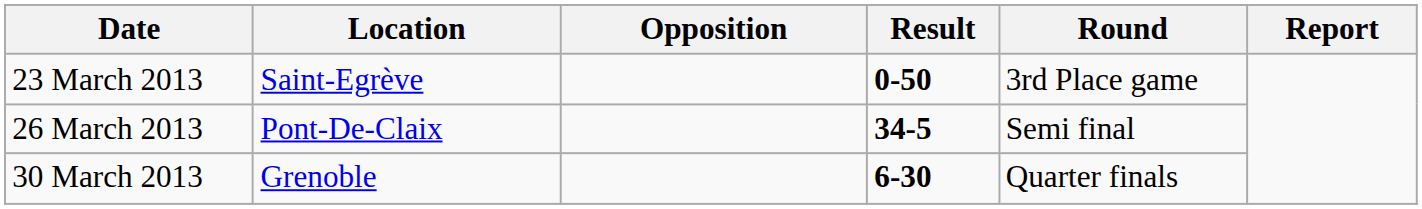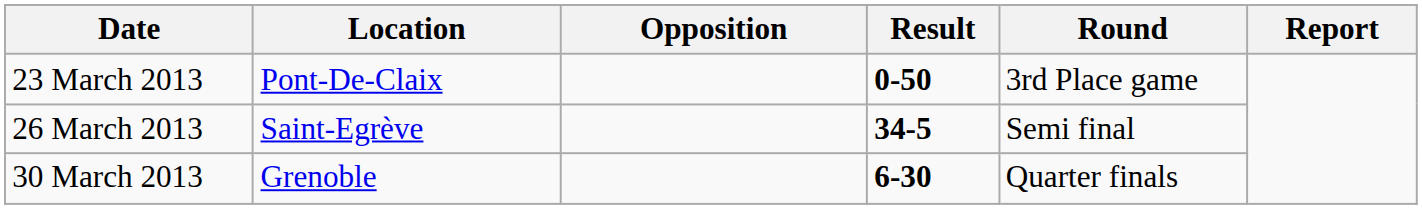 <table class="wikitable">
 <tr style="text-align:left;">
 <th width="120">Date</th>
 <th width="150">Location</th>
 <th width="150">Opposition</th>
 <th width="60">Result</th>
 <th width="120">Round</th>
 <th width="80">Report</th>
 </tr>
 <tr>
 <td>23 March 2013</td>
-<td><a href='#'>Saint-Egrève</a></td>
+<td><a href='#'>Pont-De-Claix</a></td>
 <td></td>
 <td><strong>0-50</strong></td>
 <td>3rd Place game</td>
 </tr>
 <tr>
 <td>26 March 2013</td>
-<td><a href='#'>Pont-De-Claix</a></td>
+<td><a href='#'>Saint-Egrève</a></td>
 <td></td>
 <td><strong>34-5</strong></td>
 <td>Semi final</td>
 </tr>
 <tr>
 <td>30 March 2013</td>
 <td><a href='#'>Grenoble</a></td>
 <td></td>
 <td><strong>6-30</strong></td>
 <td>Quarter finals</td>
 </tr>
 </table>
